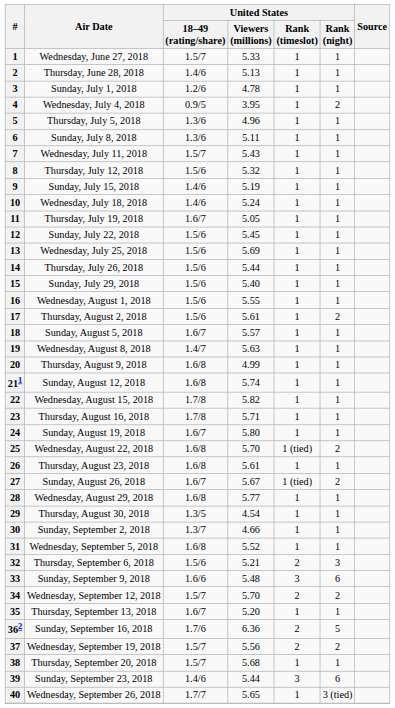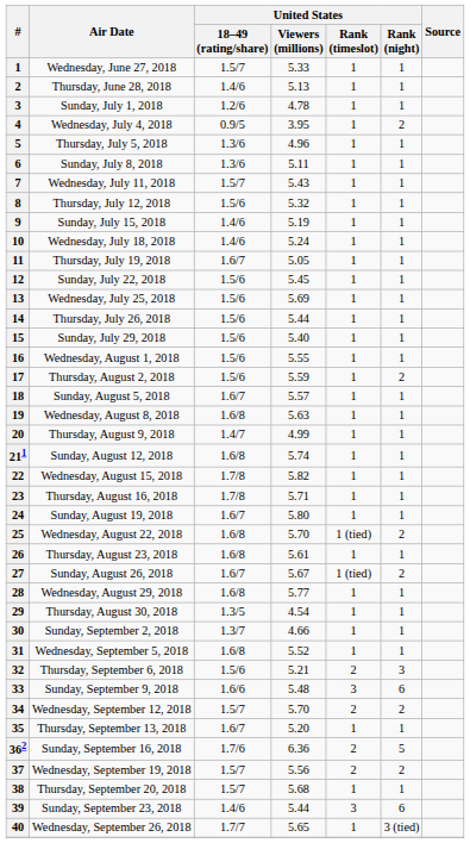 <table class="wikitable sortable" style="margin:auto; text-align:center;">
 <tr>
 <th scope="col" rowspan="2">#</th>
 <th scope="col" rowspan="2">Air Date</th>
 <th scope="colgroup" colspan="4" class="unsortable">United States</th>
 <th scope="col" rowspan="2" class="unsortable">Source</th>
 </tr>
 <tr>
 <th scope="col">18–49<br>(rating/share)</th>
 <th scope="col">Viewers<br>(millions)</th>
 <th scope="col">Rank<br>(timeslot)</th>
 <th scope="col">Rank<br>(night)</th>
 </tr>
 <tr>
 <th scope="row">1</th>
 <td>Wednesday, June 27, 2018</td>
 <td>1.5/7</td>
 <td>5.33</td>
 <td>1</td>
 <td>1</td>
 <td></td>
 </tr>
 <tr>
 <th scope="row">2</th>
 <td>Thursday, June 28, 2018</td>
 <td>1.4/6</td>
 <td>5.13</td>
 <td>1</td>
 <td>1</td>
 <td></td>
 </tr>
 <tr>
 <th scope="row">3</th>
 <td>Sunday, July 1, 2018</td>
 <td>1.2/6</td>
 <td>4.78</td>
 <td>1</td>
 <td>1</td>
 <td></td>
 </tr>
 <tr>
 <th scope="row">4</th>
 <td>Wednesday, July 4, 2018</td>
 <td>0.9/5</td>
 <td>3.95</td>
 <td>1</td>
 <td>2</td>
 <td></td>
 </tr>
 <tr>
 <th scope="row">5</th>
 <td>Thursday, July 5, 2018</td>
 <td>1.3/6</td>
 <td>4.96</td>
 <td>1</td>
 <td>1</td>
 <td></td>
 </tr>
 <tr>
 <th scope="row">6</th>
 <td>Sunday, July 8, 2018</td>
 <td>1.3/6</td>
 <td>5.11</td>
 <td>1</td>
 <td>1</td>
 <td></td>
 </tr>
 <tr>
 <th scope="row">7</th>
 <td>Wednesday, July 11, 2018</td>
 <td>1.5/7</td>
 <td>5.43</td>
 <td>1</td>
 <td>1</td>
 <td></td>
 </tr>
 <tr>
 <th scope="row">8</th>
 <td>Thursday, July 12, 2018</td>
 <td>1.5/6</td>
 <td>5.32</td>
 <td>1</td>
 <td>1</td>
 <td></td>
 </tr>
 <tr>
 <th scope="row">9</th>
 <td>Sunday, July 15, 2018</td>
 <td>1.4/6</td>
 <td>5.19</td>
 <td>1</td>
 <td>1</td>
 <td></td>
 </tr>
 <tr>
 <th scope="row">10</th>
 <td>Wednesday, July 18, 2018</td>
 <td>1.4/6</td>
 <td>5.24</td>
 <td>1</td>
 <td>1</td>
 <td></td>
 </tr>
 <tr>
 <th scope="row">11</th>
 <td>Thursday, July 19, 2018</td>
 <td>1.6/7</td>
 <td>5.05</td>
 <td>1</td>
 <td>1</td>
 <td></td>
 </tr>
 <tr>
 <th scope="row">12</th>
 <td>Sunday, July 22, 2018</td>
 <td>1.5/6</td>
 <td>5.45</td>
 <td>1</td>
 <td>1</td>
 <td></td>
 </tr>
 <tr>
 <th scope="row">13</th>
 <td>Wednesday, July 25, 2018</td>
 <td>1.5/6</td>
 <td>5.69</td>
 <td>1</td>
 <td>1</td>
 <td></td>
 </tr>
 <tr>
 <th scope="row">14</th>
 <td>Thursday, July 26, 2018</td>
 <td>1.5/6</td>
 <td>5.44</td>
 <td>1</td>
 <td>1</td>
 <td></td>
 </tr>
 <tr>
 <th scope="row">15</th>
 <td>Sunday, July 29, 2018</td>
 <td>1.5/6</td>
 <td>5.40</td>
 <td>1</td>
 <td>1</td>
 <td></td>
 </tr>
 <tr>
 <th scope="row">16</th>
 <td>Wednesday, August 1, 2018</td>
 <td>1.5/6</td>
 <td>5.55</td>
 <td>1</td>
 <td>1</td>
 <td></td>
 </tr>
 <tr>
 <th scope="row">17</th>
 <td>Thursday, August 2, 2018</td>
 <td>1.5/6</td>
-<td>5.61</td>
+<td>5.59</td>
 <td>1</td>
 <td>2</td>
 <td></td>
 </tr>
 <tr>
 <th scope="row">18</th>
 <td>Sunday, August 5, 2018</td>
 <td>1.6/7</td>
 <td>5.57</td>
 <td>1</td>
 <td>1</td>
 <td></td>
 </tr>
 <tr>
 <th scope="row">19</th>
 <td>Wednesday, August 8, 2018</td>
-<td>1.4/7</td>
+<td>1.6/8</td>
 <td>5.63</td>
 <td>1</td>
 <td>1</td>
 <td></td>
 </tr>
 <tr>
 <th scope="row">20</th>
 <td>Thursday, August 9, 2018</td>
-<td>1.6/8</td>
+<td>1.4/7</td>
 <td>4.99</td>
 <td>1</td>
 <td>1</td>
 <td></td>
 </tr>
 <tr>
 <th scope="row">21<sup><a href='#'>1</a></sup></th>
 <td>Sunday, August 12, 2018</td>
 <td>1.6/8</td>
 <td>5.74</td>
 <td>1</td>
 <td>1</td>
 <td></td>
 </tr>
 <tr>
 <th scope="row">22</th>
 <td>Wednesday, August 15, 2018</td>
 <td>1.7/8</td>
 <td>5.82</td>
 <td>1</td>
 <td>1</td>
 <td></td>
 </tr>
 <tr>
 <th scope="row">23</th>
 <td>Thursday, August 16, 2018</td>
 <td>1.7/8</td>
 <td>5.71</td>
 <td>1</td>
 <td>1</td>
 <td></td>
 </tr>
 <tr>
 <th scope="row">24</th>
 <td>Sunday, August 19, 2018</td>
 <td>1.6/7</td>
 <td>5.80</td>
 <td>1</td>
 <td>1</td>
 <td></td>
 </tr>
 <tr>
 <th scope="row">25</th>
 <td>Wednesday, August 22, 2018</td>
 <td>1.6/8</td>
 <td>5.70</td>
 <td>1 (tied)</td>
 <td>2</td>
 <td></td>
 </tr>
 <tr>
 <th scope="row">26</th>
 <td>Thursday, August 23, 2018</td>
 <td>1.6/8</td>
 <td>5.61</td>
 <td>1</td>
 <td>1</td>
 <td></td>
 </tr>
 <tr>
 <th scope="row">27</th>
 <td>Sunday, August 26, 2018</td>
 <td>1.6/7</td>
 <td>5.67</td>
 <td>1 (tied)</td>
 <td>2</td>
 <td></td>
 </tr>
 <tr>
 <th scope="row">28</th>
 <td>Wednesday, August 29, 2018</td>
 <td>1.6/8</td>
 <td>5.77</td>
 <td>1</td>
 <td>1</td>
 <td></td>
 </tr>
 <tr>
 <th scope="row">29</th>
 <td>Thursday, August 30, 2018</td>
 <td>1.3/5</td>
 <td>4.54</td>
 <td>1</td>
 <td>1</td>
 <td></td>
 </tr>
 <tr>
 <th scope="row">30</th>
 <td>Sunday, September 2, 2018</td>
 <td>1.3/7</td>
 <td>4.66</td>
 <td>1</td>
 <td>1</td>
 <td></td>
 </tr>
 <tr>
 <th scope="row">31</th>
 <td>Wednesday, September 5, 2018</td>
 <td>1.6/8</td>
 <td>5.52</td>
 <td>1</td>
 <td>1</td>
 <td></td>
 </tr>
 <tr>
 <th scope="row">32</th>
 <td>Thursday, September 6, 2018</td>
 <td>1.5/6</td>
 <td>5.21</td>
 <td>2</td>
 <td>3</td>
 <td></td>
 </tr>
 <tr>
 <th scope="row">33</th>
 <td>Sunday, September 9, 2018</td>
 <td>1.6/6</td>
 <td>5.48</td>
 <td>3</td>
 <td>6</td>
 <td></td>
 </tr>
 <tr>
 <th scope="row">34</th>
 <td>Wednesday, September 12, 2018</td>
 <td>1.5/7</td>
 <td>5.70</td>
 <td>2</td>
 <td>2</td>
 <td></td>
 </tr>
 <tr>
 <th scope="row">35</th>
 <td>Thursday, September 13, 2018</td>
 <td>1.6/7</td>
 <td>5.20</td>
 <td>1</td>
 <td>1</td>
 <td></td>
 </tr>
 <tr>
 <th scope="row">36<sup><a href='#'>2</a></sup></th>
 <td>Sunday, September 16, 2018</td>
 <td>1.7/6</td>
 <td>6.36</td>
 <td>2</td>
 <td>5</td>
 <td></td>
 </tr>
 <tr>
 <th scope="row">37</th>
 <td>Wednesday, September 19, 2018</td>
 <td>1.5/7</td>
 <td>5.56</td>
 <td>2</td>
 <td>2</td>
 <td></td>
 </tr>
 <tr>
 <th scope="row">38</th>
 <td>Thursday, September 20, 2018</td>
 <td>1.5/7</td>
 <td>5.68</td>
 <td>1</td>
 <td>1</td>
 <td></td>
 </tr>
 <tr>
 <th scope="row">39</th>
 <td>Sunday, September 23, 2018</td>
 <td>1.4/6</td>
 <td>5.44</td>
 <td>3</td>
 <td>6</td>
 <td></td>
 </tr>
 <tr>
 <th scope="row">40</th>
 <td>Wednesday, September 26, 2018</td>
 <td>1.7/7</td>
 <td>5.65</td>
 <td>1</td>
 <td>3 (tied)</td>
 <td></td>
 </tr>
 <tr>
 </tr>
 </table>
